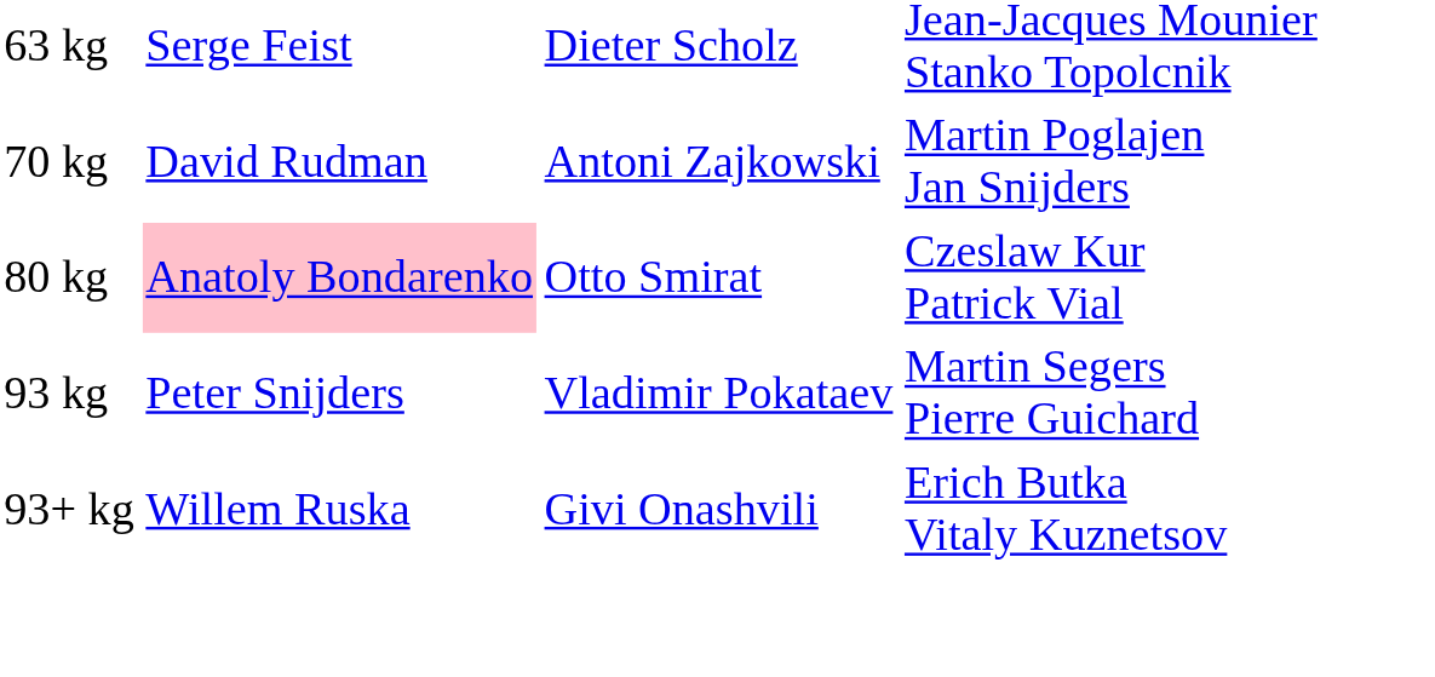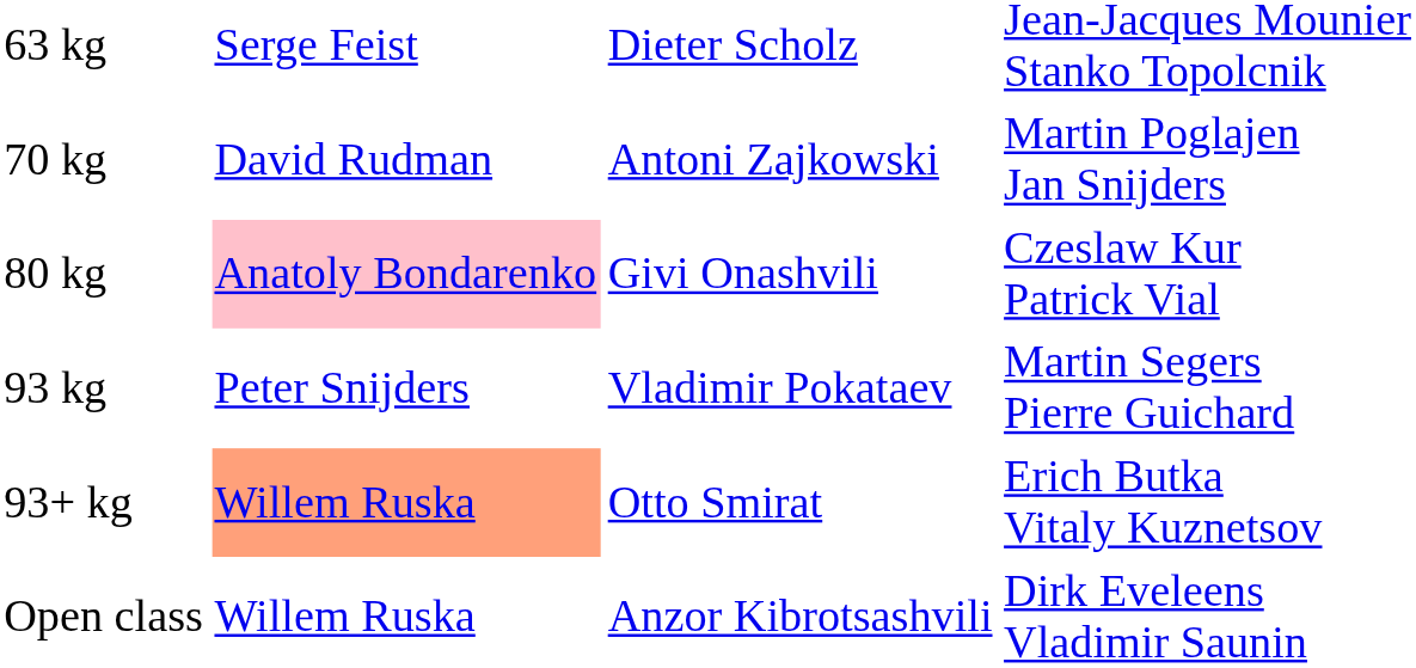 <table>
 <tr>
 <td>63 kg</td>
 <td><a href='#'>Serge Feist</a></td>
 <td><a href='#'>Dieter Scholz</a></td>
 <td><a href='#'>Jean-Jacques Mounier</a><br><a href='#'>Stanko Topolcnik</a></td>
 </tr>
 <tr>
 <td>70 kg</td>
 <td><a href='#'>David Rudman</a></td>
 <td><a href='#'>Antoni Zajkowski</a></td>
 <td><a href='#'>Martin Poglajen</a><br><a href='#'>Jan Snijders</a></td>
 </tr>
 <tr>
 <td>80 kg</td>
 <td style="background: pink;"><a href='#'>Anatoly Bondarenko</a></td>
-<td><a href='#'>Otto Smirat</a></td>
+<td><a href='#'>Givi Onashvili</a></td>
 <td><a href='#'>Czeslaw Kur</a><br><a href='#'>Patrick Vial</a></td>
 </tr>
 <tr>
 <td>93 kg</td>
 <td><a href='#'>Peter Snijders</a></td>
 <td><a href='#'>Vladimir Pokataev</a></td>
 <td><a href='#'>Martin Segers</a><br><a href='#'>Pierre Guichard</a></td>
 </tr>
 <tr>
 <td>93+ kg</td>
-<td><a href='#'>Willem Ruska</a></td>
-<td><a href='#'>Givi Onashvili</a></td>
+<td style="background: lightsalmon;"><a href='#'>Willem Ruska</a></td>
+<td><a href='#'>Otto Smirat</a></td>
 <td><a href='#'>Erich Butka</a><br><a href='#'>Vitaly Kuznetsov</a></td>
 </tr>
+<tr>
+<td>Open class</td>
+<td><a href='#'>Willem Ruska</a></td>
+<td><a href='#'>Anzor Kibrotsashvili</a></td>
+<td><a href='#'>Dirk Eveleens</a><br><a href='#'>Vladimir Saunin</a></td>
+</tr>
 </table>
